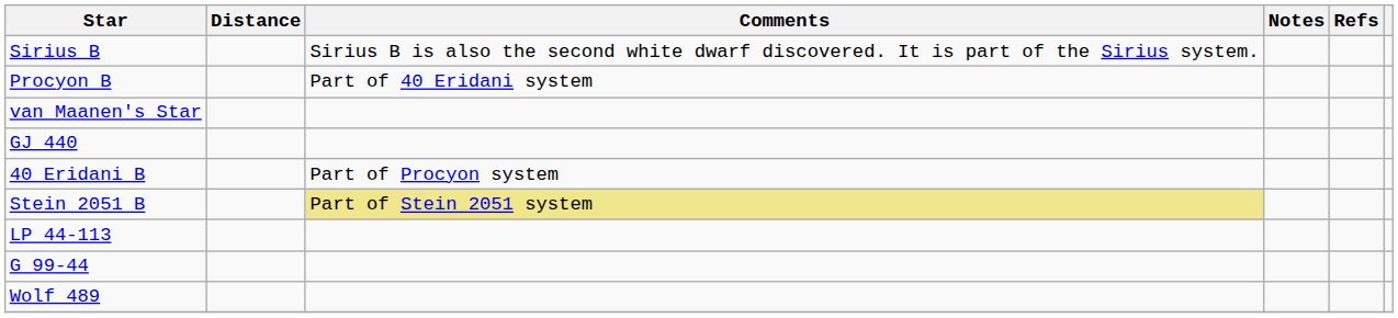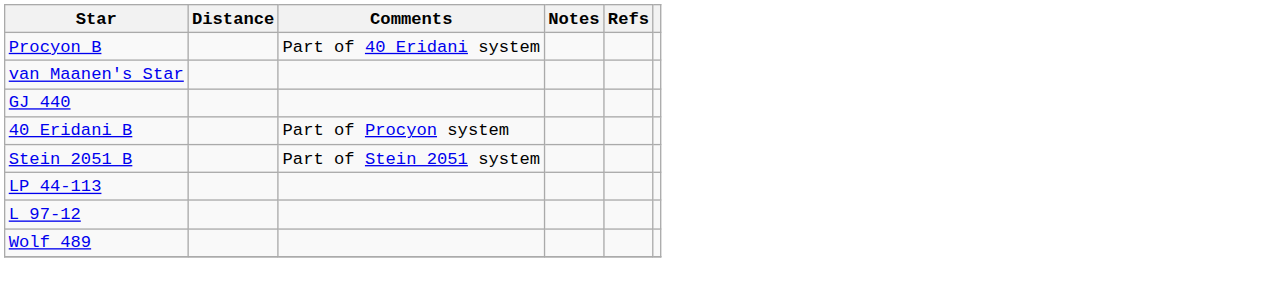 <table class="wikitable sortable">
 <tr>
 <th>Star</th>
 <th>Distance</th>
 <th>Comments</th>
 <th>Notes</th>
 <th>Refs</th>
 <th></th>
-</tr>
-<tr>
-<td><a href='#'>Sirius B</a></td>
-<td></td>
-<td>Sirius B is also the second white dwarf discovered. It is part of the <a href='#'>Sirius</a> system.</td>
-<td></td>
-<td></td>
-<td></td>
 </tr>
 <tr>
 <td><a href='#'>Procyon B</a></td>
 <td></td>
 <td>Part of <a href='#'>40 Eridani</a> system</td>
 <td></td>
 <td></td>
 <td></td>
 </tr>
 <tr>
 <td><a href='#'>van Maanen's Star</a></td>
 <td></td>
 <td></td>
 <td></td>
 <td></td>
 <td></td>
 </tr>
 <tr>
 <td><a href='#'>GJ 440</a></td>
 <td></td>
 <td></td>
 <td></td>
 <td></td>
 <td></td>
 </tr>
 <tr>
 <td><a href='#'>40 Eridani B</a></td>
 <td></td>
 <td>Part of <a href='#'>Procyon</a> system</td>
 <td></td>
 <td></td>
 <td></td>
 </tr>
 <tr>
 <td><a href='#'>Stein 2051 B</a></td>
 <td></td>
-<td style="background: khaki;">Part of <a href='#'>Stein 2051</a> system</td>
+<td>Part of <a href='#'>Stein 2051</a> system</td>
 <td></td>
 <td></td>
 <td></td>
 </tr>
 <tr>
 <td><a href='#'>LP 44-113</a></td>
 <td></td>
 <td></td>
 <td></td>
 <td></td>
 <td></td>
 </tr>
 <tr>
-<td><a href='#'>G 99-44</a></td>
+<td><a href='#'>L 97-12</a></td>
 <td></td>
 <td></td>
 <td></td>
 <td></td>
 <td></td>
 </tr>
 <tr>
 <td><a href='#'>Wolf 489</a></td>
 <td></td>
 <td></td>
 <td></td>
 <td></td>
 <td></td>
 </tr>
 <tr>
 </tr>
 </table>
